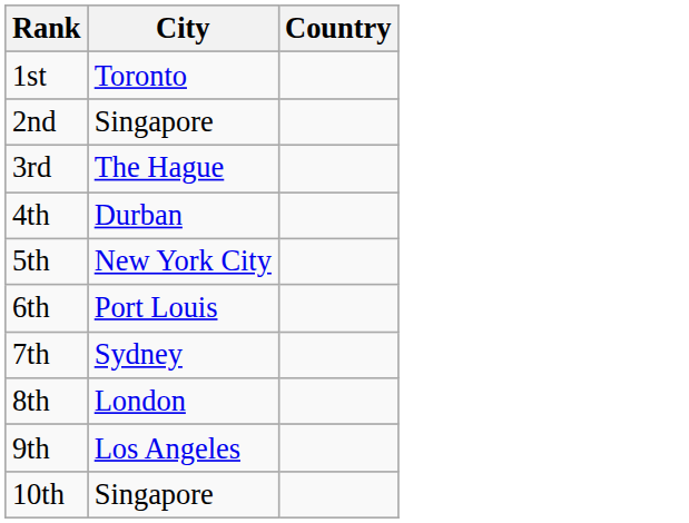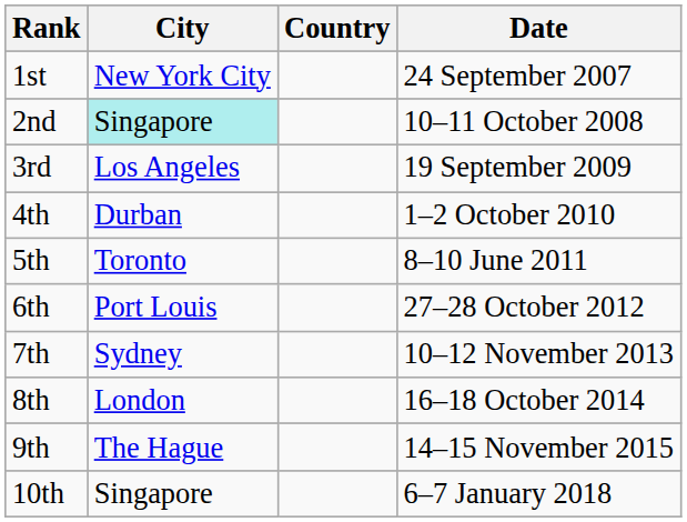 <table class="wikitable">
 <tr>
 <th>Rank</th>
 <th>City</th>
 <th>Country</th>
+<th>Date</th>
 </tr>
 <tr>
 <td>1st</td>
-<td><a href='#'>Toronto</a></td>
+<td><a href='#'>New York City</a></td>
 <td></td>
+<td>24 September 2007</td>
 </tr>
 <tr>
 <td>2nd</td>
-<td>Singapore</td>
+<td style="background: paleturquoise;">Singapore</td>
 <td></td>
+<td>10–11 October 2008</td>
 </tr>
 <tr>
 <td>3rd</td>
-<td><a href='#'>The Hague</a></td>
+<td><a href='#'>Los Angeles</a></td>
 <td></td>
+<td>19 September 2009</td>
 </tr>
 <tr>
 <td>4th</td>
 <td><a href='#'>Durban</a></td>
 <td></td>
+<td>1–2 October 2010</td>
 </tr>
 <tr>
 <td>5th</td>
-<td><a href='#'>New York City</a></td>
+<td><a href='#'>Toronto</a></td>
 <td></td>
+<td>8–10 June 2011</td>
 </tr>
 <tr>
 <td>6th</td>
 <td><a href='#'>Port Louis</a></td>
 <td></td>
+<td>27–28 October 2012</td>
 </tr>
 <tr>
 <td>7th</td>
 <td><a href='#'>Sydney</a></td>
 <td></td>
+<td>10–12 November 2013</td>
 </tr>
 <tr>
 <td>8th</td>
 <td><a href='#'>London</a></td>
 <td></td>
+<td>16–18 October 2014</td>
 </tr>
 <tr>
 <td>9th</td>
-<td><a href='#'>Los Angeles</a></td>
+<td><a href='#'>The Hague</a></td>
 <td></td>
+<td>14–15 November 2015</td>
 </tr>
 <tr>
 <td>10th</td>
 <td>Singapore</td>
 <td></td>
+<td>6–7 January 2018</td>
 </tr>
 </table>
